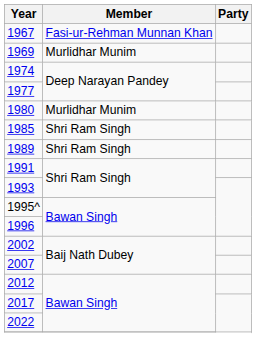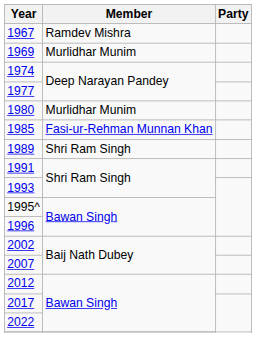 <table class="wikitable">
 <tr>
 <th>Year</th>
 <th>Member</th>
 <th colspan="2">Party</th>
 </tr>
 <tr>
 <td><a href='#'>1967</a></td>
-<td><a href='#'>Fasi-ur-Rehman Munnan Khan</a></td>
+<td>Ramdev Mishra</td>
 <td></td>
 </tr>
 <tr>
 <td><a href='#'>1969</a></td>
 <td>Murlidhar Munim</td>
 </tr>
 <tr>
 <td><a href='#'>1974</a></td>
 <td rowspan="2">Deep Narayan Pandey</td>
 <td></td>
 </tr>
 <tr>
 <td><a href='#'>1977</a></td>
 <td></td>
 </tr>
 <tr>
 <td><a href='#'>1980</a></td>
 <td>Murlidhar Munim</td>
 <td></td>
 </tr>
 <tr>
 <td><a href='#'>1985</a></td>
-<td>Shri Ram Singh</td>
+<td><a href='#'>Fasi-ur-Rehman Munnan Khan</a></td>
 <td></td>
 </tr>
 <tr>
 <td><a href='#'>1989</a></td>
 <td>Shri Ram Singh</td>
 <td></td>
 </tr>
 <tr>
 <td><a href='#'>1991</a></td>
 <td rowspan="2">Shri Ram Singh</td>
 <td></td>
 </tr>
 <tr>
 <td><a href='#'>1993</a></td>
 </tr>
 <tr>
 <td>1995^</td>
 <td rowspan="2"><a href='#'>Bawan Singh</a></td>
 </tr>
 <tr>
 <td><a href='#'>1996</a></td>
 </tr>
 <tr>
 <td><a href='#'>2002</a></td>
 <td rowspan="2">Baij Nath Dubey</td>
 <td></td>
 </tr>
 <tr>
 <td><a href='#'>2007</a></td>
 </tr>
 <tr>
 <td><a href='#'>2012</a></td>
 <td rowspan="3"><a href='#'>Bawan Singh</a></td>
 <td></td>
 </tr>
 <tr>
 <td><a href='#'>2017</a></td>
 </tr>
 <tr>
 <td><a href='#'>2022</a></td>
 </tr>
 <tr>
 </tr>
 </table>
